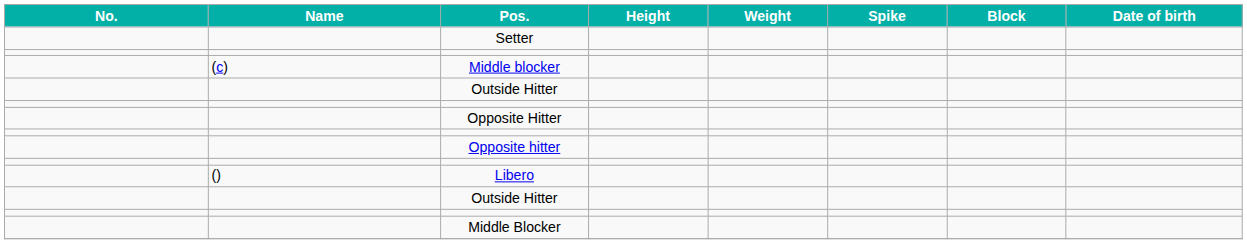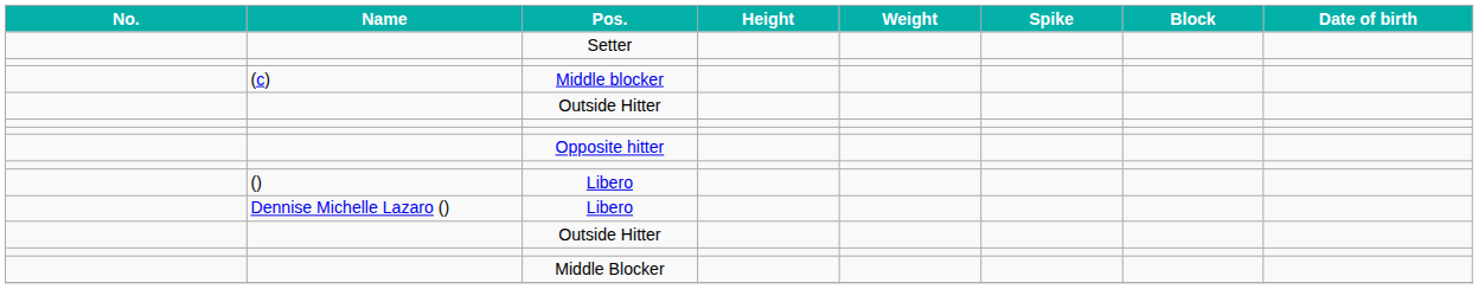 <table class="wikitable sortable" style="font-size:90%; text-align:center; width:100%;">
 <tr>
 <th style="background:#02B0A8; color:white;">No.</th>
 <th style="width:16em; background:#02B0A8; color:white;">Name</th>
 <th style="width:10em; background:#02B0A8; color:white;">Pos.</th>
 <th style="width:8em; background:#02B0A8; color:white;">Height</th>
 <th style="width:8em; background:#02B0A8; color:white;">Weight</th>
 <th style="width:8em; background:#02B0A8; color:white;">Spike</th>
 <th style="width:8em; background:#02B0A8; color:white;">Block</th>
 <th style="width:12em; background:#02B0A8; color:white;">Date of birth</th>
 </tr>
 <tr>
 <td></td>
 <td align=left> </td>
 <td>Setter</td>
 <td></td>
 <td></td>
 <td></td>
 <td></td>
 <td align=right></td>
 </tr>
 <tr>
 <td></td>
 <td align=left> </td>
 <td></td>
 <td></td>
 <td></td>
 <td></td>
 <td></td>
 <td align=right></td>
 </tr>
 <tr>
 <td></td>
 <td align=left>  (<a href='#'>c</a>)</td>
 <td><a href='#'>Middle blocker</a></td>
 <td></td>
 <td></td>
 <td></td>
 <td></td>
 <td align=right></td>
 </tr>
 <tr>
 <td></td>
 <td align=left> </td>
 <td>Outside Hitter</td>
 <td></td>
 <td></td>
 <td></td>
 <td></td>
 <td align=right></td>
 </tr>
 <tr>
 <td></td>
 <td align=left> </td>
 <td></td>
 <td></td>
 <td></td>
 <td></td>
 <td></td>
 <td align=right></td>
 </tr>
 <tr>
 <td></td>
 <td align=left> </td>
-<td>Opposite Hitter</td>
-<td></td>
-<td></td>
-<td></td>
-<td></td>
-<td align=right></td>
-</tr>
-<tr>
-<td></td>
-<td align=left> </td>
 <td></td>
 <td></td>
 <td></td>
 <td></td>
 <td></td>
 <td align=right></td>
 </tr>
 <tr>
 <td></td>
 <td align=left> </td>
 <td><a href='#'>Opposite hitter</a></td>
 <td></td>
 <td></td>
 <td></td>
 <td></td>
 <td align=right></td>
 </tr>
 <tr>
 <td></td>
 <td align=left> </td>
 <td></td>
 <td></td>
 <td></td>
 <td></td>
 <td></td>
 <td align=right></td>
 </tr>
 <tr>
 <td></td>
 <td align=left>  ()</td>
+<td><a href='#'>Libero</a></td>
+<td></td>
+<td></td>
+<td></td>
+<td></td>
+<td align=right></td>
+</tr>
+<tr>
+<td></td>
+<td align=left> <a href='#'>Dennise Michelle Lazaro</a> ()</td>
 <td><a href='#'>Libero</a></td>
 <td></td>
 <td></td>
 <td></td>
 <td></td>
 <td align=right></td>
 </tr>
 <tr>
 <td></td>
 <td align=left> </td>
 <td>Outside Hitter</td>
 <td></td>
 <td></td>
 <td></td>
 <td></td>
 <td align=right></td>
 </tr>
 <tr>
 <td></td>
 <td align=left> </td>
 <td></td>
 <td></td>
 <td></td>
 <td></td>
 <td></td>
 <td align=right></td>
 </tr>
 <tr>
 <td></td>
 <td align=left> </td>
 <td>Middle Blocker</td>
 <td></td>
 <td></td>
 <td></td>
 <td></td>
 <td align=right></td>
 </tr>
 <tr>
 </tr>
 </table>
